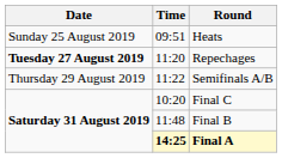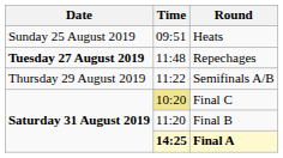 <table class="wikitable">
 <tr>
 <th>Date</th>
 <th>Time</th>
 <th>Round</th>
 </tr>
 <tr>
 <td>Sunday 25 August 2019</td>
 <td>09:51</td>
 <td>Heats</td>
 </tr>
 <tr>
 <td><strong>Tuesday 27 August 2019</strong></td>
-<td>11:20</td>
+<td>11:48</td>
 <td>Repechages</td>
 </tr>
 <tr>
 <td>Thursday 29 August 2019</td>
 <td>11:22</td>
 <td>Semifinals A/B</td>
 </tr>
 <tr>
 <td rowspan=3><strong>Saturday 31 August 2019</strong></td>
-<td>10:20</td>
+<td style="background: khaki;">10:20</td>
 <td>Final C</td>
 </tr>
 <tr>
-<td>11:48</td>
+<td>11:20</td>
 <td>Final B</td>
 </tr>
 <tr>
 <td style=background:lemonchiffon><strong>14:25</strong></td>
 <td style=background:lemonchiffon><strong>Final A</strong></td>
 </tr>
 </table>
